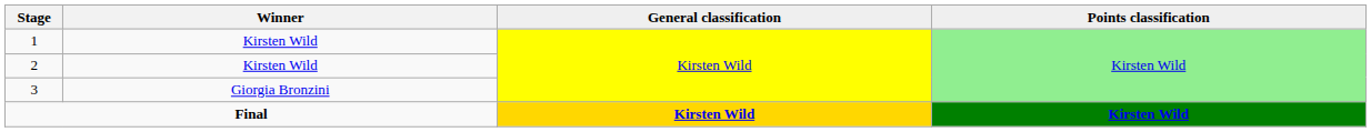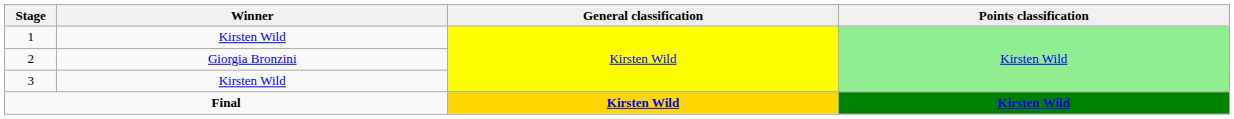 <table class="wikitable" style="text-align: center; font-size:smaller;">
 <tr>
 <th width="1%">Stage</th>
 <th width="14%">Winner</th>
 <th style="background:#EFEFEF;" width="14%">General classification<br></th>
 <th style="background:#EFEFEF;" width="14%">Points classification<br></th>
 </tr>
 <tr>
 <td>1</td>
 <td><a href='#'>Kirsten Wild</a></td>
 <td style="background-color:yellow" rowspan=3><a href='#'>Kirsten Wild</a></td>
 <td style="background:lightgreen" rowspan=3><a href='#'>Kirsten Wild</a></td>
 </tr>
 <tr>
 <td>2</td>
-<td><a href='#'>Kirsten Wild</a></td>
+<td><a href='#'>Giorgia Bronzini</a></td>
 </tr>
 <tr>
 <td>3</td>
-<td><a href='#'>Giorgia Bronzini</a></td>
+<td><a href='#'>Kirsten Wild</a></td>
 </tr>
 <tr>
 <td colspan="2"><strong>Final</strong></td>
 <th style="background:gold"><a href='#'>Kirsten Wild</a></th>
 <th style="background:green"><a href='#'>Kirsten Wild</a></th>
 </tr>
 </table>
